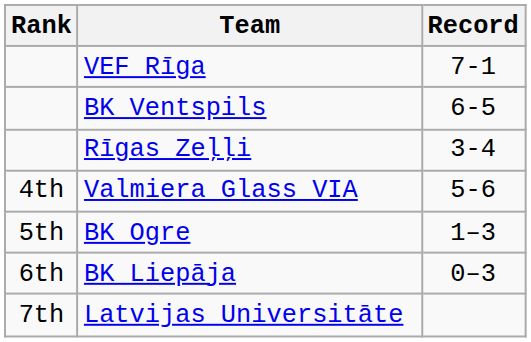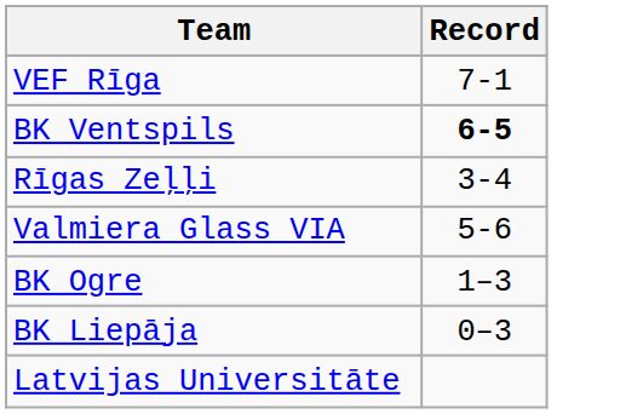 <table class=wikitable style="text-align:center;">
 <tr>
-<th>Rank</th>
 <th width=170>Team</th>
 <th>Record</th>
 </tr>
 <tr>
-<td></td>
 <td align=left><a href='#'>VEF Rīga</a></td>
 <td>7-1</td>
 </tr>
 <tr>
-<td></td>
 <td align=left><a href='#'>BK Ventspils</a></td>
-<td>6-5</td>
+<td><strong>6-5</strong></td>
 </tr>
 <tr>
-<td></td>
 <td align=left><a href='#'>Rīgas Zeļļi</a></td>
 <td>3-4</td>
 </tr>
 <tr>
-<td>4th</td>
 <td align=left><a href='#'>Valmiera Glass VIA</a></td>
 <td>5-6</td>
 </tr>
 <tr>
-<td>5th</td>
 <td align=left><a href='#'>BK Ogre</a></td>
 <td>1–3</td>
 </tr>
 <tr>
-<td>6th</td>
 <td align=left><a href='#'>BK Liepāja</a></td>
 <td>0–3</td>
 </tr>
 <tr>
-<td>7th</td>
 <td align=left><a href='#'>Latvijas Universitāte</a></td>
 <td></td>
 </tr>
 </table>
